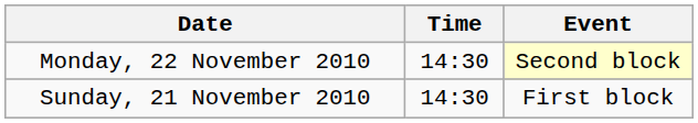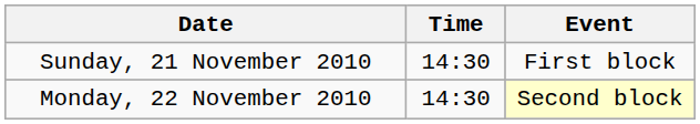 <table class = "wikitable" style="text-align:center;">
 <tr>
 <th width=220>Date</th>
 <th width=50>Time</th>
 <th width=100>Event</th>
 </tr>
 <tr>
+<td>Sunday, 21 November 2010</td>
+<td>14:30</td>
+<td>First block</td>
+</tr>
+<tr>
 <td>Monday, 22 November 2010</td>
 <td>14:30</td>
 <td bgcolor=ffffcc>Second block</td>
 </tr>
-<tr>
-<td>Sunday, 21 November 2010</td>
-<td>14:30</td>
-<td>First block</td>
-</tr>
 </table>
